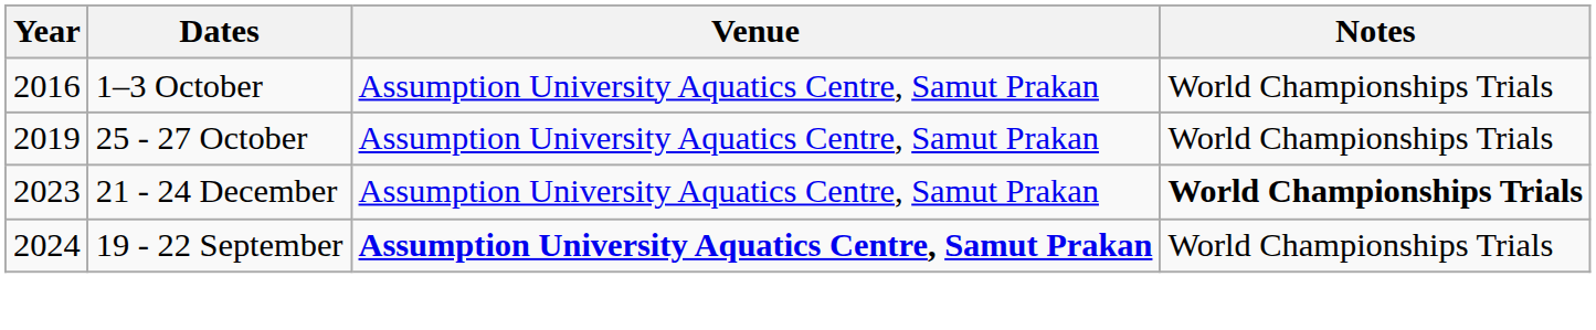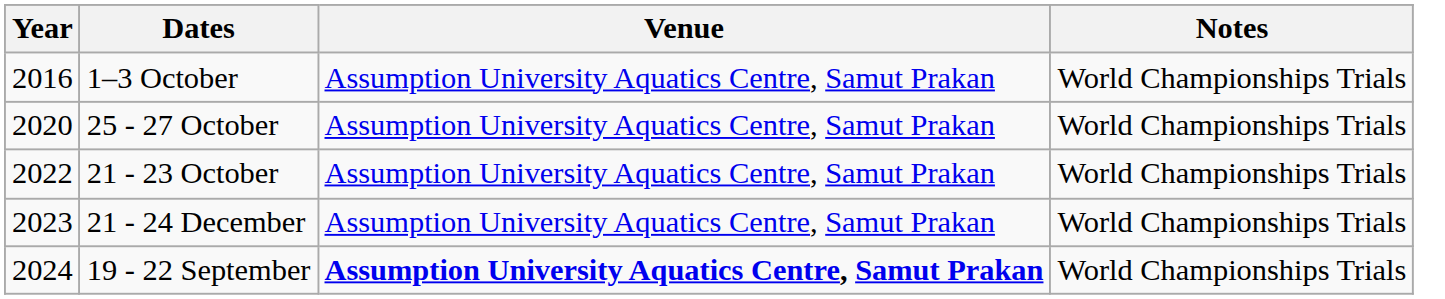 <table class="wikitable">
 <tr>
 <th>Year</th>
 <th>Dates</th>
 <th>Venue</th>
 <th>Notes</th>
 </tr>
 <tr>
 <td>2016</td>
 <td>1–3 October</td>
 <td><a href='#'>Assumption University Aquatics Centre</a>, <a href='#'>Samut Prakan</a></td>
 <td>World Championships Trials</td>
 </tr>
 <tr>
-<td>2019</td>
+<td>2020</td>
 <td>25 - 27 October</td>
+<td><a href='#'>Assumption University Aquatics Centre</a>, <a href='#'>Samut Prakan</a></td>
+<td>World Championships Trials</td>
+</tr>
+<tr>
+<td>2022</td>
+<td>21 - 23 October</td>
 <td><a href='#'>Assumption University Aquatics Centre</a>, <a href='#'>Samut Prakan</a></td>
 <td>World Championships Trials</td>
 </tr>
 <tr>
 <td>2023</td>
 <td>21 - 24 December</td>
 <td><a href='#'>Assumption University Aquatics Centre</a>, <a href='#'>Samut Prakan</a></td>
-<td><strong>World Championships Trials</strong></td>
+<td>World Championships Trials</td>
 </tr>
 <tr>
 <td>2024</td>
 <td>19 - 22 September</td>
 <td><strong><a href='#'>Assumption University Aquatics Centre</a>, <a href='#'>Samut Prakan</a></strong></td>
 <td>World Championships Trials</td>
 </tr>
 </table>
